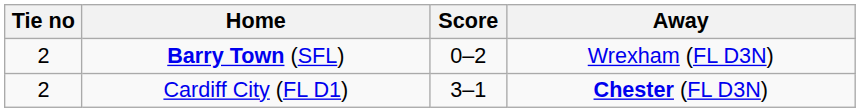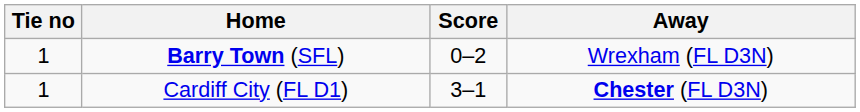 <table class="wikitable" style="text-align:center">
 <tr>
 <th width=50>Tie no</th>
 <th width=250>Home</th>
 <th width=50>Score</th>
 <th width=250>Away</th>
 </tr>
 <tr>
-<td>2</td>
+<td>1</td>
 <td><strong><a href='#'>Barry Town</a></strong> (<a href='#'>SFL</a>)</td>
 <td>0–2</td>
 <td><a href='#'>Wrexham</a> (<a href='#'>FL D3N</a>)</td>
 </tr>
 <tr>
-<td>2</td>
+<td>1</td>
 <td><a href='#'>Cardiff City</a> (<a href='#'>FL D1</a>)</td>
 <td>3–1</td>
 <td><strong><a href='#'>Chester</a></strong> (<a href='#'>FL D3N</a>)</td>
 </tr>
 </table>
